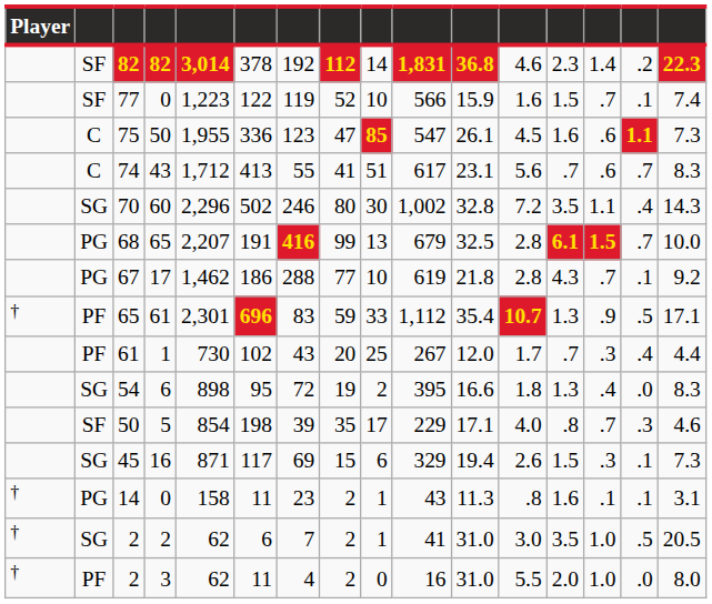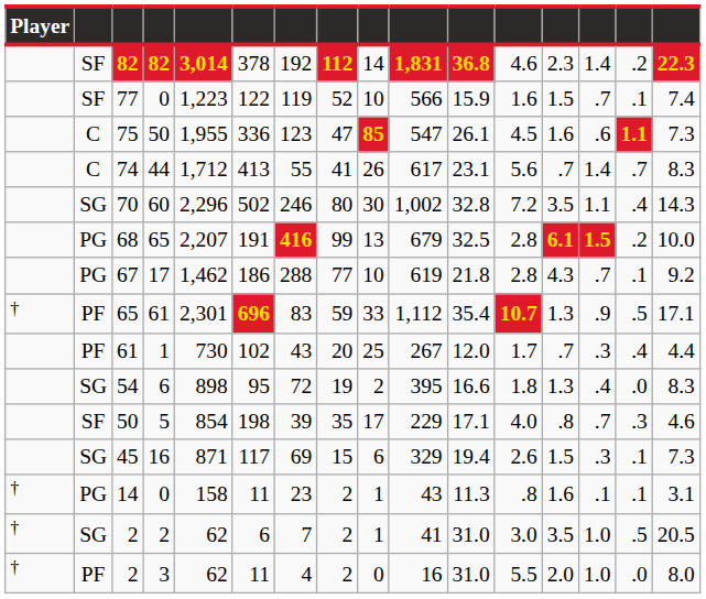 <table class="wikitable sortable" style="font-size: 95%; text-align:right;">
 <tr>
 <th style="background:#2C2A29; color:#FFFFFF; border-top:#DF192C 3px solid; border-bottom:#DF192C 3px solid;">Player</th>
 <th style="background:#2C2A29; color:#FFFFFF; border-top:#DF192C 3px solid; border-bottom:#DF192C 3px solid;"></th>
 <th style="background:#2C2A29; color:#FFFFFF; border-top:#DF192C 3px solid; border-bottom:#DF192C 3px solid;"></th>
 <th style="background:#2C2A29; color:#FFFFFF; border-top:#DF192C 3px solid; border-bottom:#DF192C 3px solid;"></th>
 <th style="background:#2C2A29; color:#FFFFFF; border-top:#DF192C 3px solid; border-bottom:#DF192C 3px solid;"></th>
 <th style="background:#2C2A29; color:#FFFFFF; border-top:#DF192C 3px solid; border-bottom:#DF192C 3px solid;"></th>
 <th style="background:#2C2A29; color:#FFFFFF; border-top:#DF192C 3px solid; border-bottom:#DF192C 3px solid;"></th>
 <th style="background:#2C2A29; color:#FFFFFF; border-top:#DF192C 3px solid; border-bottom:#DF192C 3px solid;"></th>
 <th style="background:#2C2A29; color:#FFFFFF; border-top:#DF192C 3px solid; border-bottom:#DF192C 3px solid;"></th>
 <th style="background:#2C2A29; color:#FFFFFF; border-top:#DF192C 3px solid; border-bottom:#DF192C 3px solid;"></th>
 <th style="background:#2C2A29; color:#FFFFFF; border-top:#DF192C 3px solid; border-bottom:#DF192C 3px solid;"></th>
 <th style="background:#2C2A29; color:#FFFFFF; border-top:#DF192C 3px solid; border-bottom:#DF192C 3px solid;"></th>
 <th style="background:#2C2A29; color:#FFFFFF; border-top:#DF192C 3px solid; border-bottom:#DF192C 3px solid;"></th>
 <th style="background:#2C2A29; color:#FFFFFF; border-top:#DF192C 3px solid; border-bottom:#DF192C 3px solid;"></th>
 <th style="background:#2C2A29; color:#FFFFFF; border-top:#DF192C 3px solid; border-bottom:#DF192C 3px solid;"></th>
 <th style="background:#2C2A29; color:#FFFFFF; border-top:#DF192C 3px solid; border-bottom:#DF192C 3px solid;"></th>
 </tr>
 <tr>
 <td style="text-align:left;"></td>
 <td style="text-align:center;">SF</td>
 <td style="background:#DF192C; color:#FFE100;"><strong>82</strong></td>
 <td style="background:#DF192C; color:#FFE100;"><strong>82</strong></td>
 <td style="background:#DF192C; color:#FFE100;"><strong>3,014</strong></td>
 <td>378</td>
 <td>192</td>
 <td style="background:#DF192C; color:#FFE100;"><strong>112</strong></td>
 <td>14</td>
 <td style="background:#DF192C; color:#FFE100;"><strong>1,831</strong></td>
 <td style="background:#DF192C; color:#FFE100;"><strong>36.8</strong></td>
 <td>4.6</td>
 <td>2.3</td>
 <td>1.4</td>
 <td>.2</td>
 <td style="background:#DF192C; color:#FFE100;"><strong>22.3</strong></td>
 </tr>
 <tr>
 <td style="text-align:left;"></td>
 <td style="text-align:center;">SF</td>
 <td>77</td>
 <td>0</td>
 <td>1,223</td>
 <td>122</td>
 <td>119</td>
 <td>52</td>
 <td>10</td>
 <td>566</td>
 <td>15.9</td>
 <td>1.6</td>
 <td>1.5</td>
 <td>.7</td>
 <td>.1</td>
 <td>7.4</td>
 </tr>
 <tr>
 <td style="text-align:left;"></td>
 <td style="text-align:center;">C</td>
 <td>75</td>
 <td>50</td>
 <td>1,955</td>
 <td>336</td>
 <td>123</td>
 <td>47</td>
 <td style="background:#DF192C; color:#FFE100;"><strong>85</strong></td>
 <td>547</td>
 <td>26.1</td>
 <td>4.5</td>
 <td>1.6</td>
 <td>.6</td>
 <td style="background:#DF192C; color:#FFE100;"><strong>1.1</strong></td>
 <td>7.3</td>
 </tr>
 <tr>
 <td style="text-align:left;"></td>
 <td style="text-align:center;">C</td>
 <td>74</td>
-<td>43</td>
+<td>44</td>
 <td>1,712</td>
 <td>413</td>
 <td>55</td>
 <td>41</td>
-<td>51</td>
+<td>26</td>
 <td>617</td>
 <td>23.1</td>
 <td>5.6</td>
 <td>.7</td>
-<td>.6</td>
+<td>1.4</td>
 <td>.7</td>
 <td>8.3</td>
 </tr>
 <tr>
 <td style="text-align:left;"></td>
 <td style="text-align:center;">SG</td>
 <td>70</td>
 <td>60</td>
 <td>2,296</td>
 <td>502</td>
 <td>246</td>
 <td>80</td>
 <td>30</td>
 <td>1,002</td>
 <td>32.8</td>
 <td>7.2</td>
 <td>3.5</td>
 <td>1.1</td>
 <td>.4</td>
 <td>14.3</td>
 </tr>
 <tr>
 <td style="text-align:left;"></td>
 <td style="text-align:center;">PG</td>
 <td>68</td>
 <td>65</td>
 <td>2,207</td>
 <td>191</td>
 <td style="background:#DF192C; color:#FFE100;"><strong>416</strong></td>
 <td>99</td>
 <td>13</td>
 <td>679</td>
 <td>32.5</td>
 <td>2.8</td>
 <td style="background:#DF192C; color:#FFE100;"><strong>6.1</strong></td>
 <td style="background:#DF192C; color:#FFE100;"><strong>1.5</strong></td>
-<td>.7</td>
+<td>.2</td>
 <td>10.0</td>
 </tr>
 <tr>
 <td style="text-align:left;"></td>
 <td style="text-align:center;">PG</td>
 <td>67</td>
 <td>17</td>
 <td>1,462</td>
 <td>186</td>
 <td>288</td>
 <td>77</td>
 <td>10</td>
 <td>619</td>
 <td>21.8</td>
 <td>2.8</td>
 <td>4.3</td>
 <td>.7</td>
 <td>.1</td>
 <td>9.2</td>
 </tr>
 <tr>
 <td style="text-align:left;"><sup>†</sup></td>
 <td style="text-align:center;">PF</td>
 <td>65</td>
 <td>61</td>
 <td>2,301</td>
 <td style="background:#DF192C; color:#FFE100;"><strong>696</strong></td>
 <td>83</td>
 <td>59</td>
 <td>33</td>
 <td>1,112</td>
 <td>35.4</td>
 <td style="background:#DF192C; color:#FFE100;"><strong>10.7</strong></td>
 <td>1.3</td>
 <td>.9</td>
 <td>.5</td>
 <td>17.1</td>
 </tr>
 <tr>
 <td style="text-align:left;"></td>
 <td style="text-align:center;">PF</td>
 <td>61</td>
 <td>1</td>
 <td>730</td>
 <td>102</td>
 <td>43</td>
 <td>20</td>
 <td>25</td>
 <td>267</td>
 <td>12.0</td>
 <td>1.7</td>
 <td>.7</td>
 <td>.3</td>
 <td>.4</td>
 <td>4.4</td>
 </tr>
 <tr>
 <td style="text-align:left;"></td>
 <td style="text-align:center;">SG</td>
 <td>54</td>
 <td>6</td>
 <td>898</td>
 <td>95</td>
 <td>72</td>
 <td>19</td>
 <td>2</td>
 <td>395</td>
 <td>16.6</td>
 <td>1.8</td>
 <td>1.3</td>
 <td>.4</td>
 <td>.0</td>
 <td>8.3</td>
 </tr>
 <tr>
 <td style="text-align:left;"></td>
 <td style="text-align:center;">SF</td>
 <td>50</td>
 <td>5</td>
 <td>854</td>
 <td>198</td>
 <td>39</td>
 <td>35</td>
 <td>17</td>
 <td>229</td>
 <td>17.1</td>
 <td>4.0</td>
 <td>.8</td>
 <td>.7</td>
 <td>.3</td>
 <td>4.6</td>
 </tr>
 <tr>
 <td style="text-align:left;"></td>
 <td style="text-align:center;">SG</td>
 <td>45</td>
 <td>16</td>
 <td>871</td>
 <td>117</td>
 <td>69</td>
 <td>15</td>
 <td>6</td>
 <td>329</td>
 <td>19.4</td>
 <td>2.6</td>
 <td>1.5</td>
 <td>.3</td>
 <td>.1</td>
 <td>7.3</td>
 </tr>
 <tr>
 <td style="text-align:left;"><sup>†</sup></td>
 <td style="text-align:center;">PG</td>
 <td>14</td>
 <td>0</td>
 <td>158</td>
 <td>11</td>
 <td>23</td>
 <td>2</td>
 <td>1</td>
 <td>43</td>
 <td>11.3</td>
 <td>.8</td>
 <td>1.6</td>
 <td>.1</td>
 <td>.1</td>
 <td>3.1</td>
 </tr>
 <tr>
 <td style="text-align:left;"><sup>†</sup></td>
 <td style="text-align:center;">SG</td>
 <td>2</td>
 <td>2</td>
 <td>62</td>
 <td>6</td>
 <td>7</td>
 <td>2</td>
 <td>1</td>
 <td>41</td>
 <td>31.0</td>
 <td>3.0</td>
 <td>3.5</td>
 <td>1.0</td>
 <td>.5</td>
 <td>20.5</td>
 </tr>
 <tr>
 <td style="text-align:left;"><sup>†</sup></td>
 <td style="text-align:center;">PF</td>
 <td>2</td>
 <td>3</td>
 <td>62</td>
 <td>11</td>
 <td>4</td>
 <td>2</td>
 <td>0</td>
 <td>16</td>
 <td>31.0</td>
 <td>5.5</td>
 <td>2.0</td>
 <td>1.0</td>
 <td>.0</td>
 <td>8.0</td>
 </tr>
 </table>
